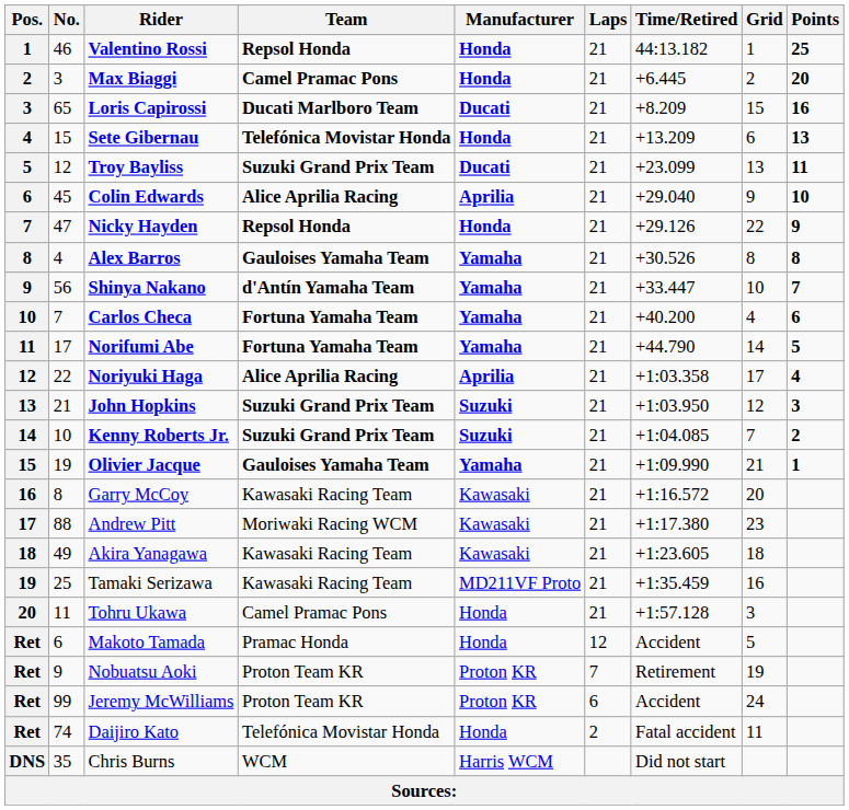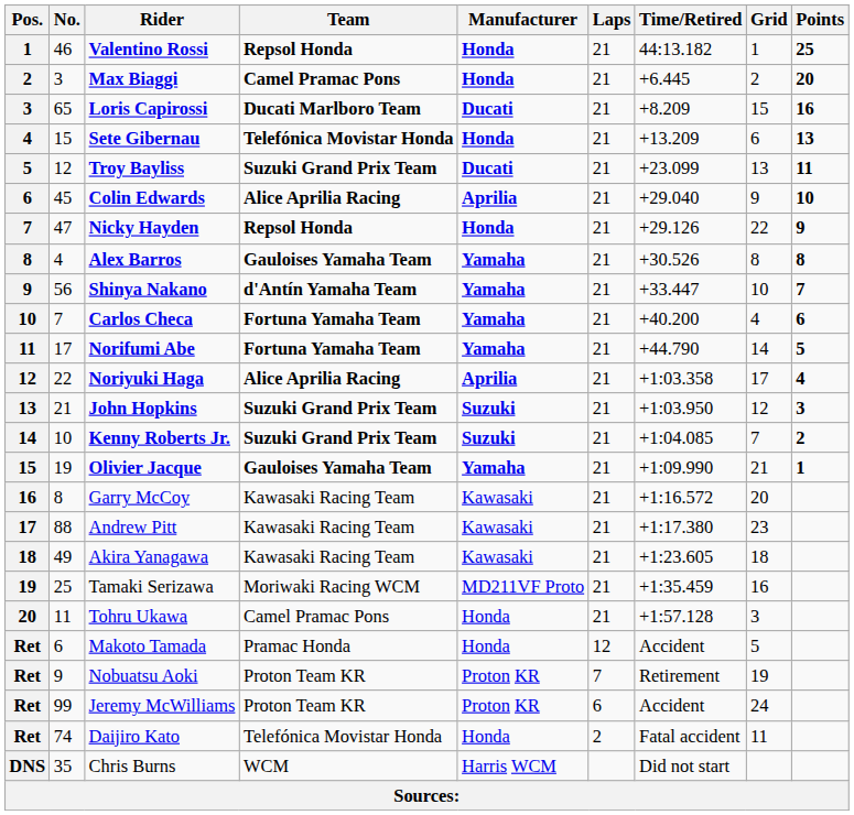 <table class="wikitable" style="font-size: 95%;">
 <tr>
 <th>Pos.</th>
 <th>No.</th>
 <th>Rider</th>
 <th>Team</th>
 <th>Manufacturer</th>
 <th>Laps</th>
 <th>Time/Retired</th>
 <th>Grid</th>
 <th>Points</th>
 </tr>
 <tr>
 <th>1</th>
 <td>46</td>
 <td> <strong><a href='#'>Valentino Rossi</a></strong></td>
 <td><strong>Repsol Honda</strong></td>
 <td><strong><a href='#'>Honda</a></strong></td>
 <td>21</td>
 <td>44:13.182</td>
 <td>1</td>
 <td><strong>25</strong></td>
 </tr>
 <tr>
 <th>2</th>
 <td>3</td>
 <td> <strong><a href='#'>Max Biaggi</a></strong></td>
 <td><strong>Camel Pramac Pons</strong></td>
 <td><strong><a href='#'>Honda</a></strong></td>
 <td>21</td>
 <td>+6.445</td>
 <td>2</td>
 <td><strong>20</strong></td>
 </tr>
 <tr>
 <th>3</th>
 <td>65</td>
 <td> <strong><a href='#'>Loris Capirossi</a></strong></td>
 <td><strong>Ducati Marlboro Team</strong></td>
 <td><strong><a href='#'>Ducati</a></strong></td>
 <td>21</td>
 <td>+8.209</td>
 <td>15</td>
 <td><strong>16</strong></td>
 </tr>
 <tr>
 <th>4</th>
 <td>15</td>
 <td> <strong><a href='#'>Sete Gibernau</a></strong></td>
 <td><strong>Telefónica Movistar Honda</strong></td>
 <td><strong><a href='#'>Honda</a></strong></td>
 <td>21</td>
 <td>+13.209</td>
 <td>6</td>
 <td><strong>13</strong></td>
 </tr>
 <tr>
 <th>5</th>
 <td>12</td>
 <td> <strong><a href='#'>Troy Bayliss</a></strong></td>
 <td><strong>Suzuki Grand Prix Team</strong></td>
 <td><strong><a href='#'>Ducati</a></strong></td>
 <td>21</td>
 <td>+23.099</td>
 <td>13</td>
 <td><strong>11</strong></td>
 </tr>
 <tr>
 <th>6</th>
 <td>45</td>
 <td> <strong><a href='#'>Colin Edwards</a></strong></td>
 <td><strong>Alice Aprilia Racing</strong></td>
 <td><strong><a href='#'>Aprilia</a></strong></td>
 <td>21</td>
 <td>+29.040</td>
 <td>9</td>
 <td><strong>10</strong></td>
 </tr>
 <tr>
 <th>7</th>
 <td>47</td>
 <td> <strong><a href='#'>Nicky Hayden</a></strong></td>
 <td><strong>Repsol Honda</strong></td>
 <td><strong><a href='#'>Honda</a></strong></td>
 <td>21</td>
 <td>+29.126</td>
 <td>22</td>
 <td><strong>9</strong></td>
 </tr>
 <tr>
 <th>8</th>
 <td>4</td>
 <td> <strong><a href='#'>Alex Barros</a></strong></td>
 <td><strong>Gauloises Yamaha Team</strong></td>
 <td><strong><a href='#'>Yamaha</a></strong></td>
 <td>21</td>
 <td>+30.526</td>
 <td>8</td>
 <td><strong>8</strong></td>
 </tr>
 <tr>
 <th>9</th>
 <td>56</td>
 <td> <strong><a href='#'>Shinya Nakano</a></strong></td>
 <td><strong>d'Antín Yamaha Team</strong></td>
 <td><strong><a href='#'>Yamaha</a></strong></td>
 <td>21</td>
 <td>+33.447</td>
 <td>10</td>
 <td><strong>7</strong></td>
 </tr>
 <tr>
 <th>10</th>
 <td>7</td>
 <td> <strong><a href='#'>Carlos Checa</a></strong></td>
 <td><strong>Fortuna Yamaha Team</strong></td>
 <td><strong><a href='#'>Yamaha</a></strong></td>
 <td>21</td>
 <td>+40.200</td>
 <td>4</td>
 <td><strong>6</strong></td>
 </tr>
 <tr>
 <th>11</th>
 <td>17</td>
 <td> <strong><a href='#'>Norifumi Abe</a></strong></td>
 <td><strong>Fortuna Yamaha Team</strong></td>
 <td><strong><a href='#'>Yamaha</a></strong></td>
 <td>21</td>
 <td>+44.790</td>
 <td>14</td>
 <td><strong>5</strong></td>
 </tr>
 <tr>
 <th>12</th>
 <td>22</td>
 <td> <strong><a href='#'>Noriyuki Haga</a></strong></td>
 <td><strong>Alice Aprilia Racing</strong></td>
 <td><strong><a href='#'>Aprilia</a></strong></td>
 <td>21</td>
 <td>+1:03.358</td>
 <td>17</td>
 <td><strong>4</strong></td>
 </tr>
 <tr>
 <th>13</th>
 <td>21</td>
 <td> <strong><a href='#'>John Hopkins</a></strong></td>
 <td><strong>Suzuki Grand Prix Team</strong></td>
 <td><strong><a href='#'>Suzuki</a></strong></td>
 <td>21</td>
 <td>+1:03.950</td>
 <td>12</td>
 <td><strong>3</strong></td>
 </tr>
 <tr>
 <th>14</th>
 <td>10</td>
 <td> <strong><a href='#'>Kenny Roberts Jr.</a></strong></td>
 <td><strong>Suzuki Grand Prix Team</strong></td>
 <td><strong><a href='#'>Suzuki</a></strong></td>
 <td>21</td>
 <td>+1:04.085</td>
 <td>7</td>
 <td><strong>2</strong></td>
 </tr>
 <tr>
 <th>15</th>
 <td>19</td>
 <td> <strong><a href='#'>Olivier Jacque</a></strong></td>
 <td><strong>Gauloises Yamaha Team</strong></td>
 <td><strong><a href='#'>Yamaha</a></strong></td>
 <td>21</td>
 <td>+1:09.990</td>
 <td>21</td>
 <td><strong>1</strong></td>
 </tr>
 <tr>
 <th>16</th>
 <td>8</td>
 <td> <a href='#'>Garry McCoy</a></td>
 <td>Kawasaki Racing Team</td>
 <td><a href='#'>Kawasaki</a></td>
 <td>21</td>
 <td>+1:16.572</td>
 <td>20</td>
 <td></td>
 </tr>
 <tr>
 <th>17</th>
 <td>88</td>
 <td> <a href='#'>Andrew Pitt</a></td>
-<td>Moriwaki Racing WCM</td>
+<td>Kawasaki Racing Team</td>
 <td><a href='#'>Kawasaki</a></td>
 <td>21</td>
 <td>+1:17.380</td>
 <td>23</td>
 <td></td>
 </tr>
 <tr>
 <th>18</th>
 <td>49</td>
 <td> <a href='#'>Akira Yanagawa</a></td>
 <td>Kawasaki Racing Team</td>
 <td><a href='#'>Kawasaki</a></td>
 <td>21</td>
 <td>+1:23.605</td>
 <td>18</td>
 <td></td>
 </tr>
 <tr>
 <th>19</th>
 <td>25</td>
 <td> Tamaki Serizawa</td>
-<td>Kawasaki Racing Team</td>
+<td>Moriwaki Racing WCM</td>
 <td><a href='#'>MD211VF Proto</a></td>
 <td>21</td>
 <td>+1:35.459</td>
 <td>16</td>
 <td></td>
 </tr>
 <tr>
 <th>20</th>
 <td>11</td>
 <td> <a href='#'>Tohru Ukawa</a></td>
 <td>Camel Pramac Pons</td>
 <td><a href='#'>Honda</a></td>
 <td>21</td>
 <td>+1:57.128</td>
 <td>3</td>
 <td></td>
 </tr>
 <tr>
 <th>Ret</th>
 <td>6</td>
 <td> <a href='#'>Makoto Tamada</a></td>
 <td>Pramac Honda</td>
 <td><a href='#'>Honda</a></td>
 <td>12</td>
 <td>Accident</td>
 <td>5</td>
 <td></td>
 </tr>
 <tr>
 <th>Ret</th>
 <td>9</td>
 <td> <a href='#'>Nobuatsu Aoki</a></td>
 <td>Proton Team KR</td>
 <td><a href='#'>Proton</a> <a href='#'>KR</a></td>
 <td>7</td>
 <td>Retirement</td>
 <td>19</td>
 <td></td>
 </tr>
 <tr>
 <th>Ret</th>
 <td>99</td>
 <td> <a href='#'>Jeremy McWilliams</a></td>
 <td>Proton Team KR</td>
 <td><a href='#'>Proton</a> <a href='#'>KR</a></td>
 <td>6</td>
 <td>Accident</td>
 <td>24</td>
 <td></td>
 </tr>
 <tr>
 <th>Ret</th>
 <td>74</td>
 <td> <a href='#'>Daijiro Kato</a></td>
 <td>Telefónica Movistar Honda</td>
 <td><a href='#'>Honda</a></td>
 <td>2</td>
 <td>Fatal accident</td>
 <td>11</td>
 <td></td>
 </tr>
 <tr>
 <th>DNS</th>
 <td>35</td>
 <td> Chris Burns</td>
 <td>WCM</td>
 <td><a href='#'>Harris</a> <a href='#'>WCM</a></td>
 <td></td>
 <td>Did not start</td>
 <td></td>
 <td></td>
 </tr>
 <tr>
 <th colspan=9>Sources: </th>
 </tr>
 </table>
